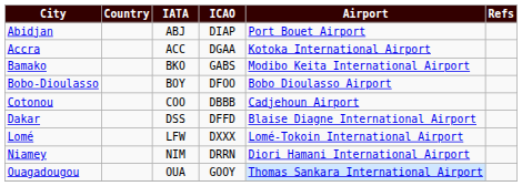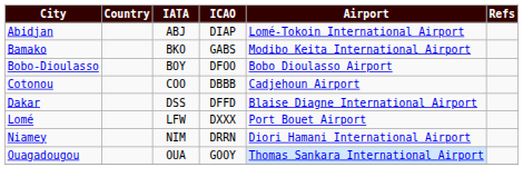 <table class="sortable wikitable toccolours">
 <tr>
 <th style="background-color:#330000;color: white">City</th>
 <th style="background-color:#330000;color: white">Country</th>
 <th style="background-color:#330000;color: white" width=50px>IATA</th>
 <th style="background-color:#330000;color: white" width=50px>ICAO</th>
 <th style="background-color:#330000;color: white">Airport</th>
 <th style="background-color:#330000;color: white" class="unsortable">Refs</th>
 </tr>
 <tr>
 <td><a href='#'>Abidjan</a></td>
 <td></td>
 <td align=center>ABJ</td>
 <td align=center>DIAP</td>
-<td><a href='#'>Port Bouet Airport</a></td>
-<td></td>
-</tr>
-<tr>
-<td><a href='#'>Accra</a></td>
-<td></td>
-<td align=center>ACC</td>
-<td align=center>DGAA</td>
-<td><a href='#'>Kotoka International Airport</a></td>
+<td><a href='#'>Lomé-Tokoin International Airport</a></td>
 <td></td>
 </tr>
 <tr>
 <td><a href='#'>Bamako</a></td>
 <td></td>
 <td align=center>BKO</td>
 <td align=center>GABS</td>
 <td><a href='#'>Modibo Keita International Airport</a></td>
 <td></td>
 </tr>
 <tr>
 <td><a href='#'>Bobo-Dioulasso</a></td>
 <td></td>
 <td align=center>BOY</td>
 <td align=center>DFOO</td>
 <td><a href='#'>Bobo Dioulasso Airport</a></td>
 <td></td>
 </tr>
 <tr>
 <td><a href='#'>Cotonou</a></td>
 <td></td>
 <td align=center>COO</td>
 <td align=center>DBBB</td>
 <td><a href='#'>Cadjehoun Airport</a></td>
 <td></td>
 </tr>
 <tr>
 <td><a href='#'>Dakar</a></td>
 <td></td>
 <td align=center>DSS</td>
 <td align=center>DFFD</td>
 <td><a href='#'>Blaise Diagne International Airport</a></td>
 <td align=center></td>
 </tr>
 <tr>
 <td><a href='#'>Lomé</a></td>
 <td></td>
 <td align=center>LFW</td>
 <td align=center>DXXX</td>
-<td><a href='#'>Lomé-Tokoin International Airport</a></td>
+<td><a href='#'>Port Bouet Airport</a></td>
 <td></td>
 </tr>
 <tr>
 <td><a href='#'>Niamey</a></td>
 <td></td>
 <td align=center>NIM</td>
 <td align=center>DRRN</td>
 <td><a href='#'>Diori Hamani International Airport</a></td>
 <td></td>
 </tr>
 <tr>
 <td><a href='#'>Ouagadougou</a></td>
 <td></td>
 <td align=center>OUA</td>
 <td align=center>GOOY</td>
 <td bgcolor=#D0E7FF><a href='#'>Thomas Sankara International Airport</a></td>
 <td></td>
 </tr>
 <tr>
 </tr>
 </table>
